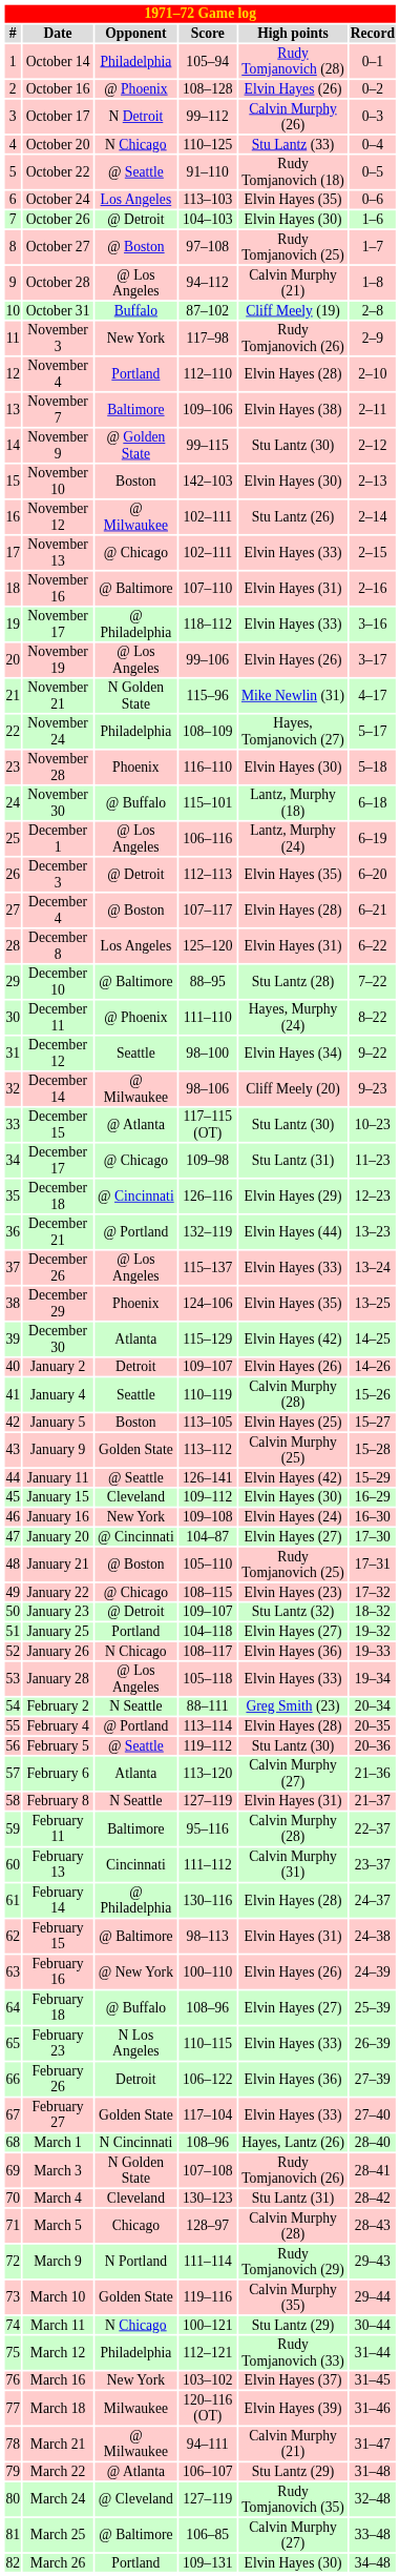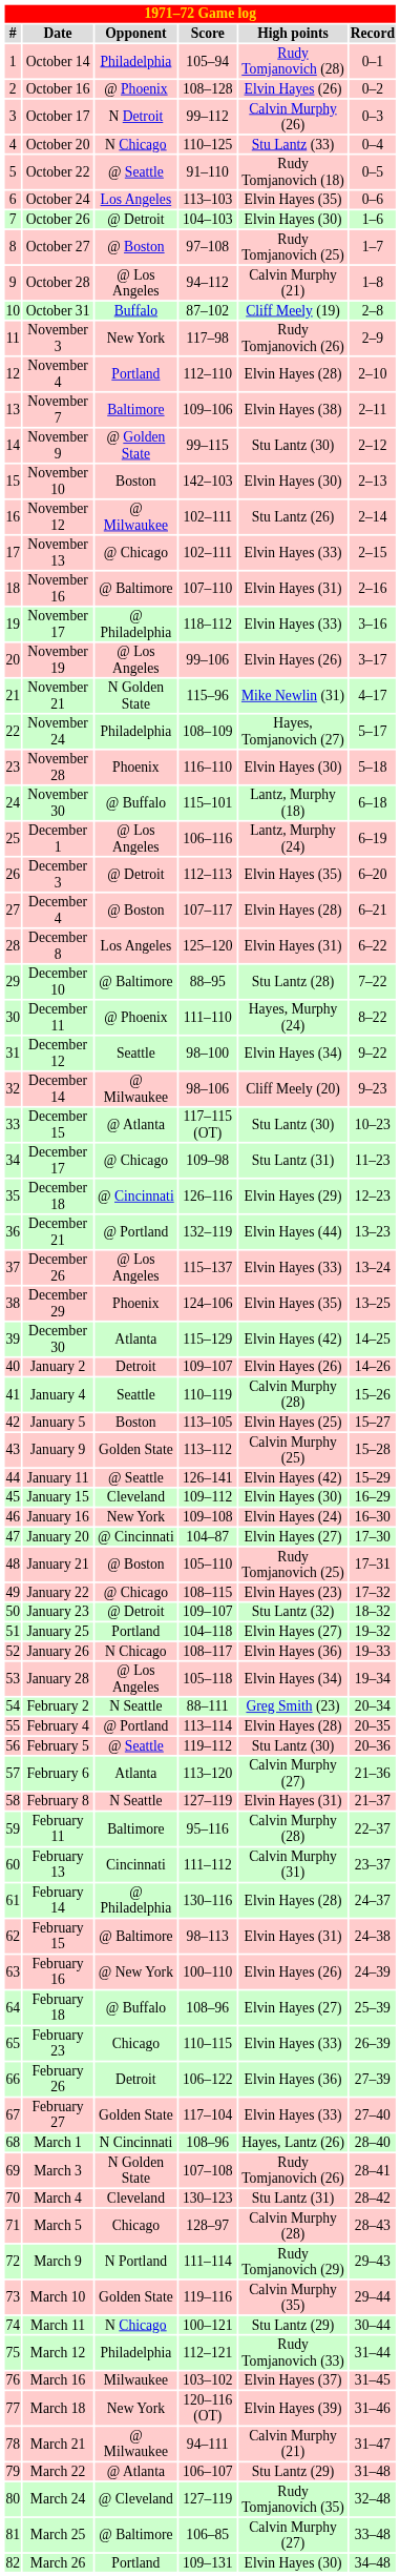 <table class="toccolours collapsible" width=50% style="clear:both; margin:1.5em auto; text-align:center">
 <tr>
 <th colspan=11 style="background:#FF0000; color:#FFD700;">1971–72 Game log</th>
 </tr>
 <tr align="center" bgcolor="#dddddd">
 <td><strong>#</strong></td>
 <td><strong>Date</strong></td>
 <td><strong>Opponent</strong></td>
 <td><strong>Score</strong></td>
 <td><strong>High points</strong></td>
 <td><strong>Record</strong></td>
 </tr>
 <tr align="center" bgcolor="ffcccc">
 <td>1</td>
 <td>October 14</td>
 <td><a href='#'>Philadelphia</a></td>
 <td>105–94</td>
 <td><a href='#'>Rudy Tomjanovich</a> (28)</td>
 <td>0–1</td>
 </tr>
 <tr align="center" bgcolor="ffcccc">
 <td>2</td>
 <td>October 16</td>
 <td>@ <a href='#'>Phoenix</a></td>
 <td>108–128</td>
 <td><a href='#'>Elvin Hayes</a> (26)</td>
 <td>0–2</td>
 </tr>
 <tr align="center" bgcolor="ffcccc">
 <td>3</td>
 <td>October 17</td>
 <td>N <a href='#'>Detroit</a></td>
 <td>99–112</td>
 <td><a href='#'>Calvin Murphy</a> (26)</td>
 <td>0–3</td>
 </tr>
 <tr align="center" bgcolor="ffcccc">
 <td>4</td>
 <td>October 20</td>
 <td>N <a href='#'>Chicago</a></td>
 <td>110–125</td>
 <td><a href='#'>Stu Lantz</a> (33)</td>
 <td>0–4</td>
 </tr>
 <tr align="center" bgcolor="ffcccc">
 <td>5</td>
 <td>October 22</td>
 <td>@ <a href='#'>Seattle</a></td>
 <td>91–110</td>
 <td>Rudy Tomjanovich (18)</td>
 <td>0–5</td>
 </tr>
 <tr align="center" bgcolor="ffcccc">
 <td>6</td>
 <td>October 24</td>
 <td><a href='#'>Los Angeles</a></td>
 <td>113–103</td>
 <td>Elvin Hayes (35)</td>
 <td>0–6</td>
 </tr>
 <tr align="center" bgcolor="ccffcc">
 <td>7</td>
 <td>October 26</td>
 <td>@ Detroit</td>
 <td>104–103</td>
 <td>Elvin Hayes (30)</td>
 <td>1–6</td>
 </tr>
 <tr align="center" bgcolor="ffcccc">
 <td>8</td>
 <td>October 27</td>
 <td>@ <a href='#'>Boston</a></td>
 <td>97–108</td>
 <td>Rudy Tomjanovich (25)</td>
 <td>1–7</td>
 </tr>
 <tr align="center" bgcolor="ffcccc">
 <td>9</td>
 <td>October 28</td>
 <td>@ Los Angeles</td>
 <td>94–112</td>
 <td>Calvin Murphy (21)</td>
 <td>1–8</td>
 </tr>
 <tr align="center" bgcolor="ccffcc">
 <td>10</td>
 <td>October 31</td>
 <td><a href='#'>Buffalo</a></td>
 <td>87–102</td>
 <td><a href='#'>Cliff Meely</a> (19)</td>
 <td>2–8</td>
 </tr>
 <tr align="center" bgcolor="ffcccc">
 <td>11</td>
 <td>November 3</td>
 <td>New York</td>
 <td>117–98</td>
 <td>Rudy Tomjanovich (26)</td>
 <td>2–9</td>
 </tr>
 <tr align="center" bgcolor="ffcccc">
 <td>12</td>
 <td>November 4</td>
 <td><a href='#'>Portland</a></td>
 <td>112–110</td>
 <td>Elvin Hayes (28)</td>
 <td>2–10</td>
 </tr>
 <tr align="center" bgcolor="ffcccc">
 <td>13</td>
 <td>November 7</td>
 <td><a href='#'>Baltimore</a></td>
 <td>109–106</td>
 <td>Elvin Hayes (38)</td>
 <td>2–11</td>
 </tr>
 <tr align="center" bgcolor="ffcccc">
 <td>14</td>
 <td>November 9</td>
 <td>@ <a href='#'>Golden State</a></td>
 <td>99–115</td>
 <td>Stu Lantz (30)</td>
 <td>2–12</td>
 </tr>
 <tr align="center" bgcolor="ffcccc">
 <td>15</td>
 <td>November 10</td>
 <td>Boston</td>
 <td>142–103</td>
 <td>Elvin Hayes (30)</td>
 <td>2–13</td>
 </tr>
 <tr align="center" bgcolor="ffcccc">
 <td>16</td>
 <td>November 12</td>
 <td>@ <a href='#'>Milwaukee</a></td>
 <td>102–111</td>
 <td>Stu Lantz (26)</td>
 <td>2–14</td>
 </tr>
 <tr align="center" bgcolor="ffcccc">
 <td>17</td>
 <td>November 13</td>
 <td>@ Chicago</td>
 <td>102–111</td>
 <td>Elvin Hayes (33)</td>
 <td>2–15</td>
 </tr>
 <tr align="center" bgcolor="ffcccc">
 <td>18</td>
 <td>November 16</td>
 <td>@ Baltimore</td>
 <td>107–110</td>
 <td>Elvin Hayes (31)</td>
 <td>2–16</td>
 </tr>
 <tr align="center" bgcolor="ccffcc">
 <td>19</td>
 <td>November 17</td>
 <td>@ Philadelphia</td>
 <td>118–112</td>
 <td>Elvin Hayes (33)</td>
 <td>3–16</td>
 </tr>
 <tr align="center" bgcolor="ffcccc">
 <td>20</td>
 <td>November 19</td>
 <td>@ Los Angeles</td>
 <td>99–106</td>
 <td>Elvin Hayes (26)</td>
 <td>3–17</td>
 </tr>
 <tr align="center" bgcolor="ccffcc">
 <td>21</td>
 <td>November 21</td>
 <td>N Golden State</td>
 <td>115–96</td>
 <td><a href='#'>Mike Newlin</a> (31)</td>
 <td>4–17</td>
 </tr>
 <tr align="center" bgcolor="ccffcc">
 <td>22</td>
 <td>November 24</td>
 <td>Philadelphia</td>
 <td>108–109</td>
 <td>Hayes, Tomjanovich (27)</td>
 <td>5–17</td>
 </tr>
 <tr align="center" bgcolor="ffcccc">
 <td>23</td>
 <td>November 28</td>
 <td>Phoenix</td>
 <td>116–110</td>
 <td>Elvin Hayes (30)</td>
 <td>5–18</td>
 </tr>
 <tr align="center" bgcolor="ccffcc">
 <td>24</td>
 <td>November 30</td>
 <td>@ Buffalo</td>
 <td>115–101</td>
 <td>Lantz, Murphy (18)</td>
 <td>6–18</td>
 </tr>
 <tr align="center" bgcolor="ffcccc">
 <td>25</td>
 <td>December 1</td>
 <td>@ Los Angeles</td>
 <td>106–116</td>
 <td>Lantz, Murphy (24)</td>
 <td>6–19</td>
 </tr>
 <tr align="center" bgcolor="ffcccc">
 <td>26</td>
 <td>December 3</td>
 <td>@ Detroit</td>
 <td>112–113</td>
 <td>Elvin Hayes (35)</td>
 <td>6–20</td>
 </tr>
 <tr align="center" bgcolor="ffcccc">
 <td>27</td>
 <td>December 4</td>
 <td>@ Boston</td>
 <td>107–117</td>
 <td>Elvin Hayes (28)</td>
 <td>6–21</td>
 </tr>
 <tr align="center" bgcolor="ffcccc">
 <td>28</td>
 <td>December 8</td>
 <td>Los Angeles</td>
 <td>125–120</td>
 <td>Elvin Hayes (31)</td>
 <td>6–22</td>
 </tr>
 <tr align="center" bgcolor="ccffcc">
 <td>29</td>
 <td>December 10</td>
 <td>@ Baltimore</td>
 <td>88–95</td>
 <td>Stu Lantz (28)</td>
 <td>7–22</td>
 </tr>
 <tr align="center" bgcolor="ccffcc">
 <td>30</td>
 <td>December 11</td>
 <td>@ Phoenix</td>
 <td>111–110</td>
 <td>Hayes, Murphy (24)</td>
 <td>8–22</td>
 </tr>
 <tr align="center" bgcolor="ccffcc">
 <td>31</td>
 <td>December 12</td>
 <td>Seattle</td>
 <td>98–100</td>
 <td>Elvin Hayes (34)</td>
 <td>9–22</td>
 </tr>
 <tr align="center" bgcolor="ffcccc">
 <td>32</td>
 <td>December 14</td>
 <td>@ Milwaukee</td>
 <td>98–106</td>
 <td>Cliff Meely (20)</td>
 <td>9–23</td>
 </tr>
 <tr align="center" bgcolor="ccffcc">
 <td>33</td>
 <td>December 15</td>
 <td>@ Atlanta</td>
 <td>117–115 (OT)</td>
 <td>Stu Lantz (30)</td>
 <td>10–23</td>
 </tr>
 <tr align="center" bgcolor="ccffcc">
 <td>34</td>
 <td>December 17</td>
 <td>@ Chicago</td>
 <td>109–98</td>
 <td>Stu Lantz (31)</td>
 <td>11–23</td>
 </tr>
 <tr align="center" bgcolor="ccffcc">
 <td>35</td>
 <td>December 18</td>
 <td>@ <a href='#'>Cincinnati</a></td>
 <td>126–116</td>
 <td>Elvin Hayes (29)</td>
 <td>12–23</td>
 </tr>
 <tr align="center" bgcolor="ccffcc">
 <td>36</td>
 <td>December 21</td>
 <td>@ Portland</td>
 <td>132–119</td>
 <td>Elvin Hayes (44)</td>
 <td>13–23</td>
 </tr>
 <tr align="center" bgcolor="ffcccc">
 <td>37</td>
 <td>December 26</td>
 <td>@ Los Angeles</td>
 <td>115–137</td>
 <td>Elvin Hayes (33)</td>
 <td>13–24</td>
 </tr>
 <tr align="center" bgcolor="ffcccc">
 <td>38</td>
 <td>December 29</td>
 <td>Phoenix</td>
 <td>124–106</td>
 <td>Elvin Hayes (35)</td>
 <td>13–25</td>
 </tr>
 <tr align="center" bgcolor="ccffcc">
 <td>39</td>
 <td>December 30</td>
 <td>Atlanta</td>
 <td>115–129</td>
 <td>Elvin Hayes (42)</td>
 <td>14–25</td>
 </tr>
 <tr align="center" bgcolor="ffcccc">
 <td>40</td>
 <td>January 2</td>
 <td>Detroit</td>
 <td>109–107</td>
 <td>Elvin Hayes (26)</td>
 <td>14–26</td>
 </tr>
 <tr align="center" bgcolor="ccffcc">
 <td>41</td>
 <td>January 4</td>
 <td>Seattle</td>
 <td>110–119</td>
 <td>Calvin Murphy (28)</td>
 <td>15–26</td>
 </tr>
 <tr align="center" bgcolor="ffcccc">
 <td>42</td>
 <td>January 5</td>
 <td>Boston</td>
 <td>113–105</td>
 <td>Elvin Hayes (25)</td>
 <td>15–27</td>
 </tr>
 <tr align="center" bgcolor="ffcccc">
 <td>43</td>
 <td>January 9</td>
 <td>Golden State</td>
 <td>113–112</td>
 <td>Calvin Murphy (25)</td>
 <td>15–28</td>
 </tr>
 <tr align="center" bgcolor="ffcccc">
 <td>44</td>
 <td>January 11</td>
 <td>@ Seattle</td>
 <td>126–141</td>
 <td>Elvin Hayes (42)</td>
 <td>15–29</td>
 </tr>
 <tr align="center" bgcolor="ccffcc">
 <td>45</td>
 <td>January 15</td>
 <td>Cleveland</td>
 <td>109–112</td>
 <td>Elvin Hayes (30)</td>
 <td>16–29</td>
 </tr>
 <tr align="center" bgcolor="ffcccc">
 <td>46</td>
 <td>January 16</td>
 <td>New York</td>
 <td>109–108</td>
 <td>Elvin Hayes (24)</td>
 <td>16–30</td>
 </tr>
 <tr align="center" bgcolor="ccffcc">
 <td>47</td>
 <td>January 20</td>
 <td>@ Cincinnati</td>
 <td>104–87</td>
 <td>Elvin Hayes (27)</td>
 <td>17–30</td>
 </tr>
 <tr align="center" bgcolor="ffcccc">
 <td>48</td>
 <td>January 21</td>
 <td>@ Boston</td>
 <td>105–110</td>
 <td>Rudy Tomjanovich (25)</td>
 <td>17–31</td>
 </tr>
 <tr align="center" bgcolor="ffcccc">
 <td>49</td>
 <td>January 22</td>
 <td>@ Chicago</td>
 <td>108–115</td>
 <td>Elvin Hayes (23)</td>
 <td>17–32</td>
 </tr>
 <tr align="center" bgcolor="ccffcc">
 <td>50</td>
 <td>January 23</td>
 <td>@ Detroit</td>
 <td>109–107</td>
 <td>Stu Lantz (32)</td>
 <td>18–32</td>
 </tr>
 <tr align="center" bgcolor="ccffcc">
 <td>51</td>
 <td>January 25</td>
 <td>Portland</td>
 <td>104–118</td>
 <td>Elvin Hayes (27)</td>
 <td>19–32</td>
 </tr>
 <tr align="center" bgcolor="ffcccc">
 <td>52</td>
 <td>January 26</td>
 <td>N Chicago</td>
 <td>108–117</td>
 <td>Elvin Hayes (36)</td>
 <td>19–33</td>
 </tr>
 <tr align="center" bgcolor="ffcccc">
 <td>53</td>
 <td>January 28</td>
 <td>@ Los Angeles</td>
 <td>105–118</td>
-<td>Elvin Hayes (33)</td>
+<td>Elvin Hayes (34)</td>
 <td>19–34</td>
 </tr>
 <tr align="center" bgcolor="ccffcc">
 <td>54</td>
 <td>February 2</td>
 <td>N Seattle</td>
 <td>88–111</td>
 <td><a href='#'>Greg Smith</a> (23)</td>
 <td>20–34</td>
 </tr>
 <tr align="center" bgcolor="ffcccc">
 <td>55</td>
 <td>February 4</td>
 <td>@ Portland</td>
 <td>113–114</td>
 <td>Elvin Hayes (28)</td>
 <td>20–35</td>
 </tr>
 <tr align="center" bgcolor="ffcccc">
 <td>56</td>
 <td>February 5</td>
 <td>@ <a href='#'>Seattle</a></td>
 <td>119–112</td>
 <td>Stu Lantz (30)</td>
 <td>20–36</td>
 </tr>
 <tr align="center" bgcolor="ccffcc">
 <td>57</td>
 <td>February 6</td>
 <td>Atlanta</td>
 <td>113–120</td>
 <td>Calvin Murphy (27)</td>
 <td>21–36</td>
 </tr>
 <tr align="center" bgcolor="ffcccc">
 <td>58</td>
 <td>February 8</td>
 <td>N Seattle</td>
 <td>127–119</td>
 <td>Elvin Hayes (31)</td>
 <td>21–37</td>
 </tr>
 <tr align="center" bgcolor="ccffcc">
 <td>59</td>
 <td>February 11</td>
 <td>Baltimore</td>
 <td>95–116</td>
 <td>Calvin Murphy (28)</td>
 <td>22–37</td>
 </tr>
 <tr align="center" bgcolor="ccffcc">
 <td>60</td>
 <td>February 13</td>
 <td>Cincinnati</td>
 <td>111–112</td>
 <td>Calvin Murphy (31)</td>
 <td>23–37</td>
 </tr>
 <tr align="center" bgcolor="ccffcc">
 <td>61</td>
 <td>February 14</td>
 <td>@ Philadelphia</td>
 <td>130–116</td>
 <td>Elvin Hayes (28)</td>
 <td>24–37</td>
 </tr>
 <tr align="center" bgcolor="ffcccc">
 <td>62</td>
 <td>February 15</td>
 <td>@ Baltimore</td>
 <td>98–113</td>
 <td>Elvin Hayes (31)</td>
 <td>24–38</td>
 </tr>
 <tr align="center" bgcolor="ffcccc">
 <td>63</td>
 <td>February 16</td>
 <td>@ New York</td>
 <td>100–110</td>
 <td>Elvin Hayes (26)</td>
 <td>24–39</td>
 </tr>
 <tr align="center" bgcolor="ccffcc">
 <td>64</td>
 <td>February 18</td>
 <td>@ Buffalo</td>
 <td>108–96</td>
 <td>Elvin Hayes (27)</td>
 <td>25–39</td>
 </tr>
 <tr align="center" bgcolor="ccffcc">
 <td>65</td>
 <td>February 23</td>
-<td>N Los Angeles</td>
+<td>Chicago</td>
 <td>110–115</td>
 <td>Elvin Hayes (33)</td>
 <td>26–39</td>
 </tr>
 <tr align="center" bgcolor="ccffcc">
 <td>66</td>
 <td>February 26</td>
 <td>Detroit</td>
 <td>106–122</td>
 <td>Elvin Hayes (36)</td>
 <td>27–39</td>
 </tr>
 <tr align="center" bgcolor="ffcccc">
 <td>67</td>
 <td>February 27</td>
 <td>Golden State</td>
 <td>117–104</td>
 <td>Elvin Hayes (33)</td>
 <td>27–40</td>
 </tr>
 <tr align="center" bgcolor="ccffcc">
 <td>68</td>
 <td>March 1</td>
 <td>N Cincinnati</td>
 <td>108–96</td>
 <td>Hayes, Lantz (26)</td>
 <td>28–40</td>
 </tr>
 <tr align="center" bgcolor="ffcccc">
 <td>69</td>
 <td>March 3</td>
 <td>N Golden State</td>
 <td>107–108</td>
 <td>Rudy Tomjanovich (26)</td>
 <td>28–41</td>
 </tr>
 <tr align="center" bgcolor="ffcccc">
 <td>70</td>
 <td>March 4</td>
 <td>Cleveland</td>
 <td>130–123</td>
 <td>Stu Lantz (31)</td>
 <td>28–42</td>
 </tr>
 <tr align="center" bgcolor="ffcccc">
 <td>71</td>
 <td>March 5</td>
 <td>Chicago</td>
 <td>128–97</td>
 <td>Calvin Murphy (28)</td>
 <td>28–43</td>
 </tr>
 <tr align="center" bgcolor="ccffcc">
 <td>72</td>
 <td>March 9</td>
 <td>N Portland</td>
 <td>111–114</td>
 <td>Rudy Tomjanovich (29)</td>
 <td>29–43</td>
 </tr>
 <tr align="center" bgcolor="ffcccc">
 <td>73</td>
 <td>March 10</td>
 <td>Golden State</td>
 <td>119–116</td>
 <td>Calvin Murphy (35)</td>
 <td>29–44</td>
 </tr>
 <tr align="center" bgcolor="ccffcc">
 <td>74</td>
 <td>March 11</td>
 <td>N <a href='#'>Chicago</a></td>
 <td>100–121</td>
 <td>Stu Lantz (29)</td>
 <td>30–44</td>
 </tr>
 <tr align="center" bgcolor="ccffcc">
 <td>75</td>
 <td>March 12</td>
 <td>Philadelphia</td>
 <td>112–121</td>
 <td>Rudy Tomjanovich (33)</td>
 <td>31–44</td>
 </tr>
 <tr align="center" bgcolor="ffcccc">
 <td>76</td>
 <td>March 16</td>
-<td>New York</td>
+<td>Milwaukee</td>
 <td>103–102</td>
 <td>Elvin Hayes (37)</td>
 <td>31–45</td>
 </tr>
 <tr align="center" bgcolor="ffcccc">
 <td>77</td>
 <td>March 18</td>
-<td>Milwaukee</td>
+<td>New York</td>
 <td>120–116 (OT)</td>
 <td>Elvin Hayes (39)</td>
 <td>31–46</td>
 </tr>
 <tr align="center" bgcolor="ffcccc">
 <td>78</td>
 <td>March 21</td>
 <td>@ Milwaukee</td>
 <td>94–111</td>
 <td>Calvin Murphy (21)</td>
 <td>31–47</td>
 </tr>
 <tr align="center" bgcolor="ffcccc">
 <td>79</td>
 <td>March 22</td>
 <td>@ Atlanta</td>
 <td>106–107</td>
 <td>Stu Lantz (29)</td>
 <td>31–48</td>
 </tr>
 <tr align="center" bgcolor="ccffcc">
 <td>80</td>
 <td>March 24</td>
 <td>@ Cleveland</td>
 <td>127–119</td>
 <td>Rudy Tomjanovich (35)</td>
 <td>32–48</td>
 </tr>
 <tr align="center" bgcolor="ccffcc">
 <td>81</td>
 <td>March 25</td>
 <td>@ Baltimore</td>
 <td>106–85</td>
 <td>Calvin Murphy (27)</td>
 <td>33–48</td>
 </tr>
 <tr align="center" bgcolor="ccffcc">
 <td>82</td>
 <td>March 26</td>
 <td>Portland</td>
 <td>109–131</td>
 <td>Elvin Hayes (30)</td>
 <td>34–48</td>
 </tr>
 </table>
